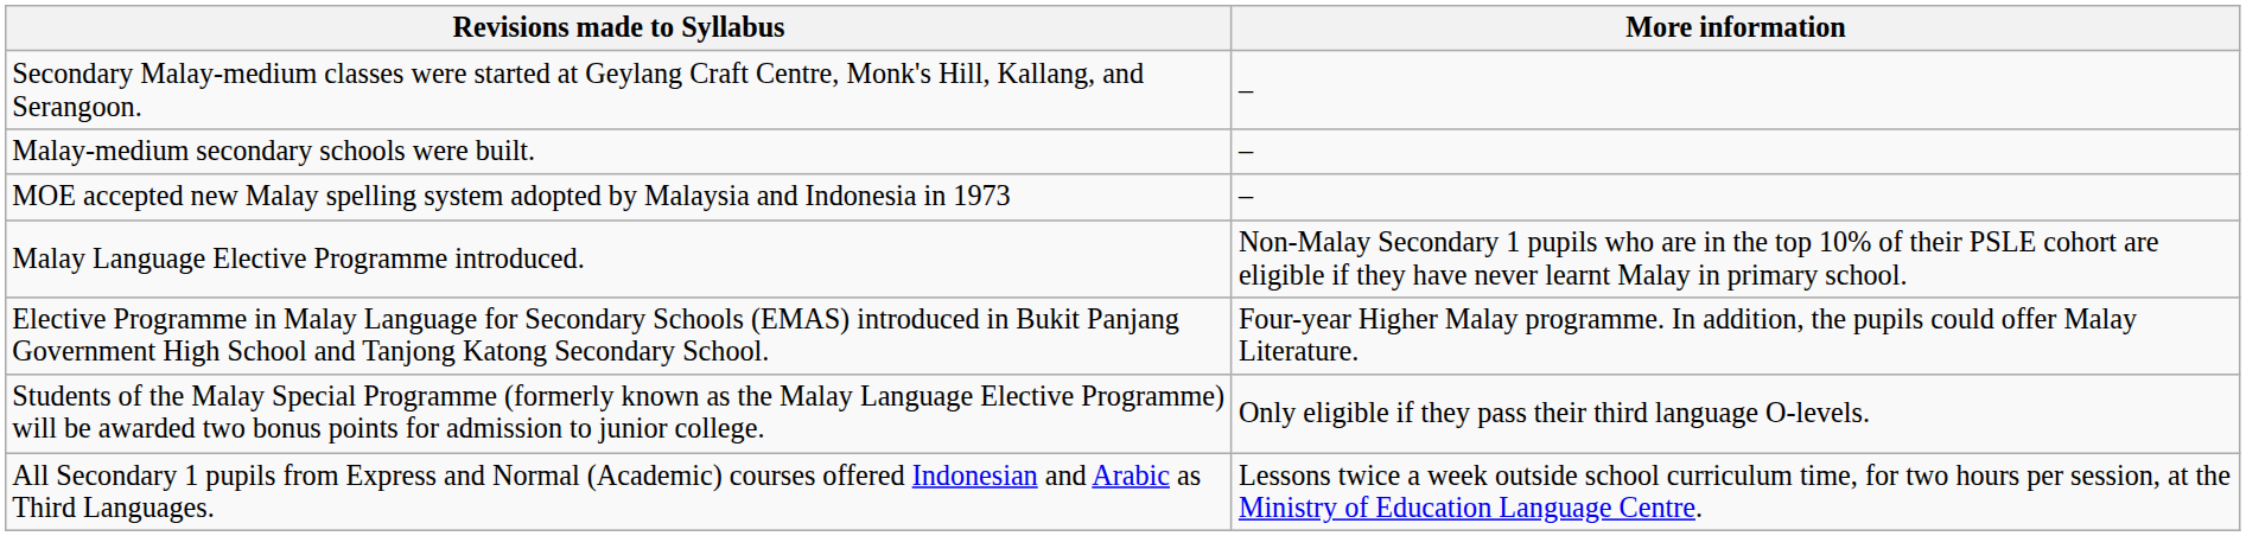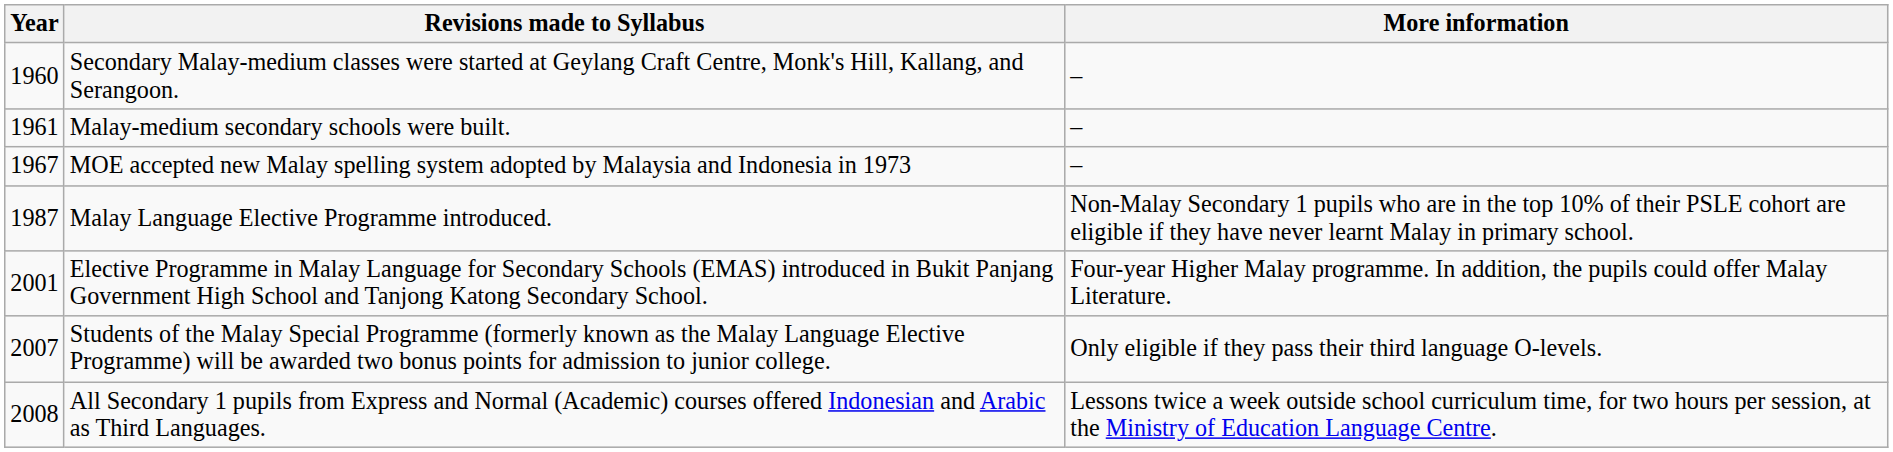 <table class="wikitable">
 <tr>
+<th>Year</th>
 <th>Revisions made to Syllabus</th>
 <th>More information</th>
 </tr>
 <tr>
+<td>1960</td>
 <td>Secondary Malay-medium classes were started at Geylang Craft Centre, Monk's Hill, Kallang, and Serangoon.</td>
 <td>–</td>
 </tr>
 <tr>
+<td>1961</td>
 <td>Malay-medium secondary schools were built.</td>
 <td>–</td>
 </tr>
 <tr>
+<td>1967</td>
 <td>MOE accepted new Malay spelling system adopted by Malaysia and Indonesia in 1973</td>
 <td>–</td>
 </tr>
 <tr>
+<td>1987</td>
 <td>Malay Language Elective Programme introduced.</td>
 <td>Non-Malay Secondary 1 pupils who are in the top 10% of their PSLE cohort are eligible if they have never learnt Malay in primary school.</td>
 </tr>
 <tr>
+<td>2001</td>
 <td>Elective Programme in Malay Language for Secondary Schools (EMAS) introduced in Bukit Panjang Government High School and Tanjong Katong Secondary School.</td>
 <td>Four-year Higher Malay programme. In addition, the pupils could offer Malay Literature.</td>
 </tr>
 <tr>
+<td>2007</td>
 <td>Students of the Malay Special Programme (formerly known as the Malay Language Elective Programme) will be awarded two bonus points for admission to junior college.</td>
 <td>Only eligible if they pass their third language O-levels.</td>
 </tr>
 <tr>
+<td>2008</td>
 <td>All Secondary 1 pupils from Express and Normal (Academic) courses offered <a href='#'>Indonesian</a> and <a href='#'>Arabic</a> as Third Languages.</td>
 <td>Lessons twice a week outside school curriculum time, for two hours per session, at the <a href='#'>Ministry of Education Language Centre</a>.</td>
 </tr>
 </table>
